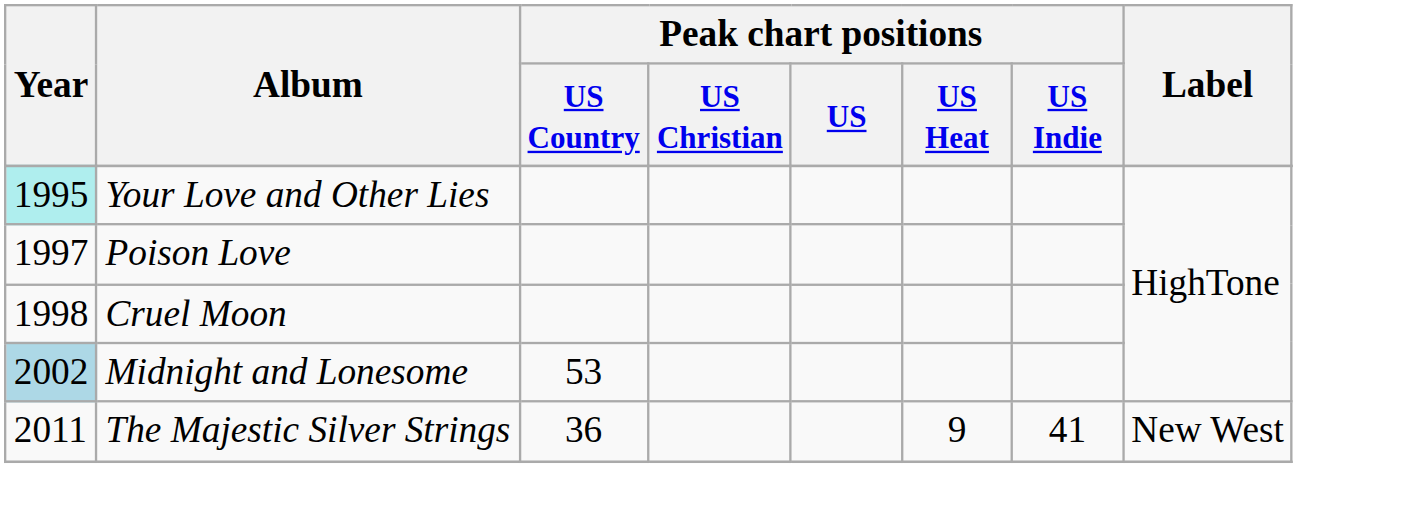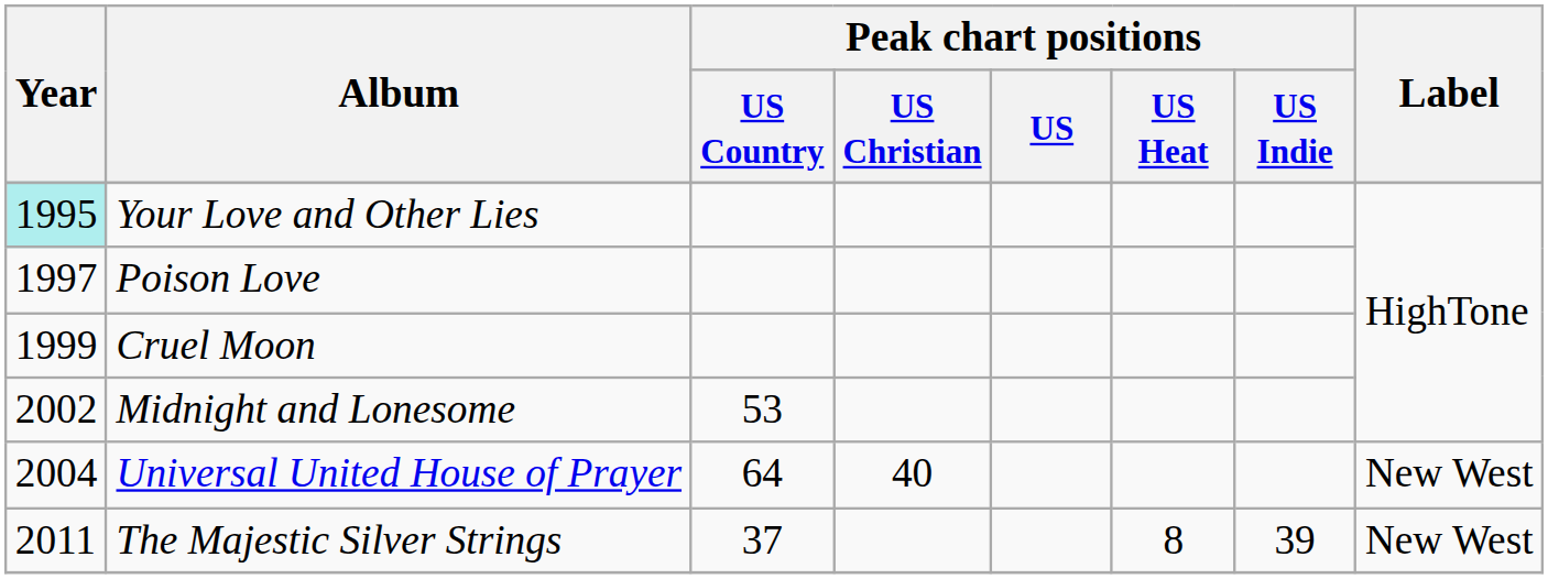 <table class="wikitable">
 <tr>
 <th rowspan="2">Year</th>
 <th rowspan="2">Album</th>
 <th colspan="5">Peak chart positions</th>
 <th rowspan="2">Label</th>
 </tr>
 <tr>
 <th width="40"><small><a href='#'>US Country</a></small></th>
 <th width="40"><small><a href='#'>US Christian</a></small></th>
 <th width="40"><small><a href='#'>US</a></small></th>
 <th width="40"><small><a href='#'>US Heat</a></small></th>
 <th width="40"><small><a href='#'>US Indie</a></small></th>
 </tr>
 <tr>
 </tr>
 <tr>
 <td style="background: paleturquoise;">1995</td>
 <td><em>Your Love and Other Lies</em></td>
 <td></td>
 <td></td>
 <td></td>
 <td></td>
 <td></td>
 <td rowspan="4">HighTone</td>
 </tr>
 <tr>
 <td>1997</td>
 <td><em>Poison Love</em></td>
 <td></td>
 <td></td>
 <td></td>
 <td></td>
 <td></td>
 </tr>
 <tr>
-<td>1998</td>
+<td>1999</td>
 <td><em>Cruel Moon</em></td>
 <td></td>
 <td></td>
 <td></td>
 <td></td>
 <td></td>
 </tr>
 <tr>
-<td style="background: lightblue;">2002</td>
+<td>2002</td>
 <td><em>Midnight and Lonesome</em></td>
 <td align="center">53</td>
 <td></td>
 <td></td>
 <td></td>
 <td></td>
 </tr>
 <tr>
+<td>2004</td>
+<td><em><a href='#'>Universal United House of Prayer</a></em></td>
+<td align="center">64</td>
+<td align="center">40</td>
+<td></td>
+<td></td>
+<td></td>
+<td>New West</td>
+</tr>
+<tr>
 <td>2011</td>
 <td><em>The Majestic Silver Strings</em></td>
-<td align="center">36</td>
+<td align="center">37</td>
 <td></td>
 <td></td>
-<td align="center">9</td>
-<td align="center">41</td>
+<td align="center">8</td>
+<td align="center">39</td>
 <td rowspan="1">New West</td>
 </tr>
 <tr>
 </tr>
 </table>
